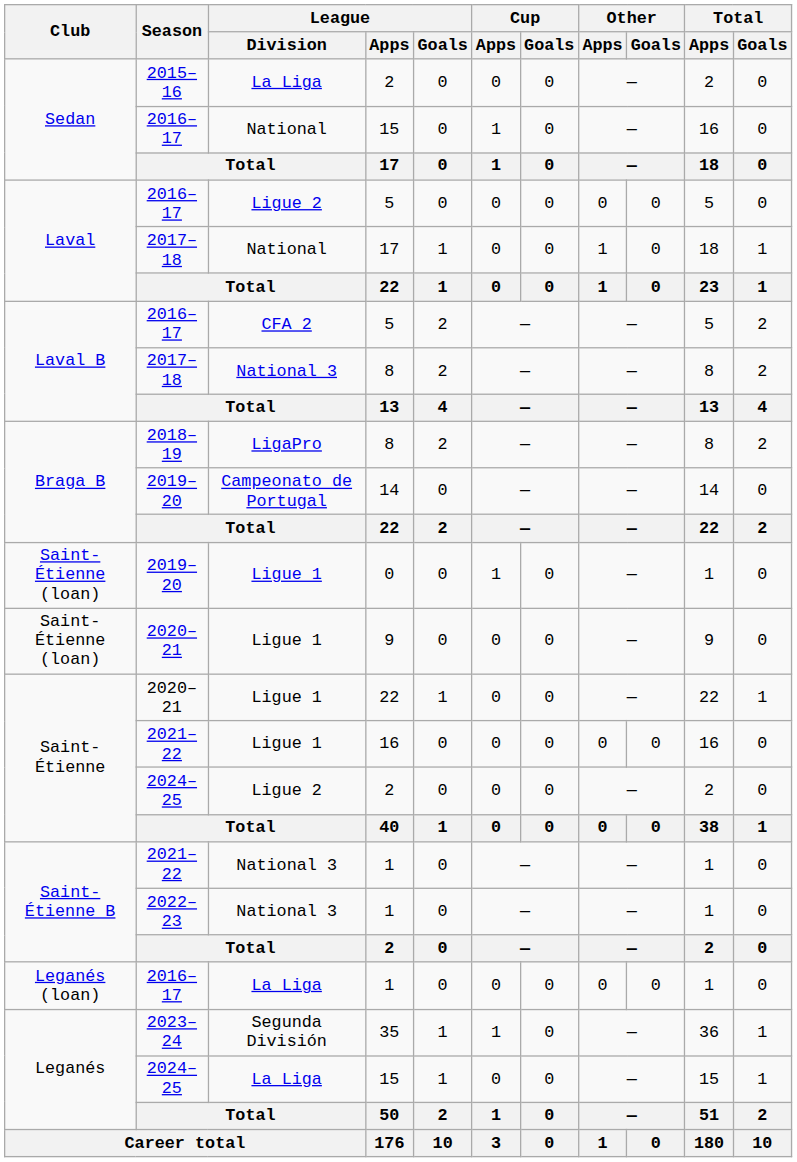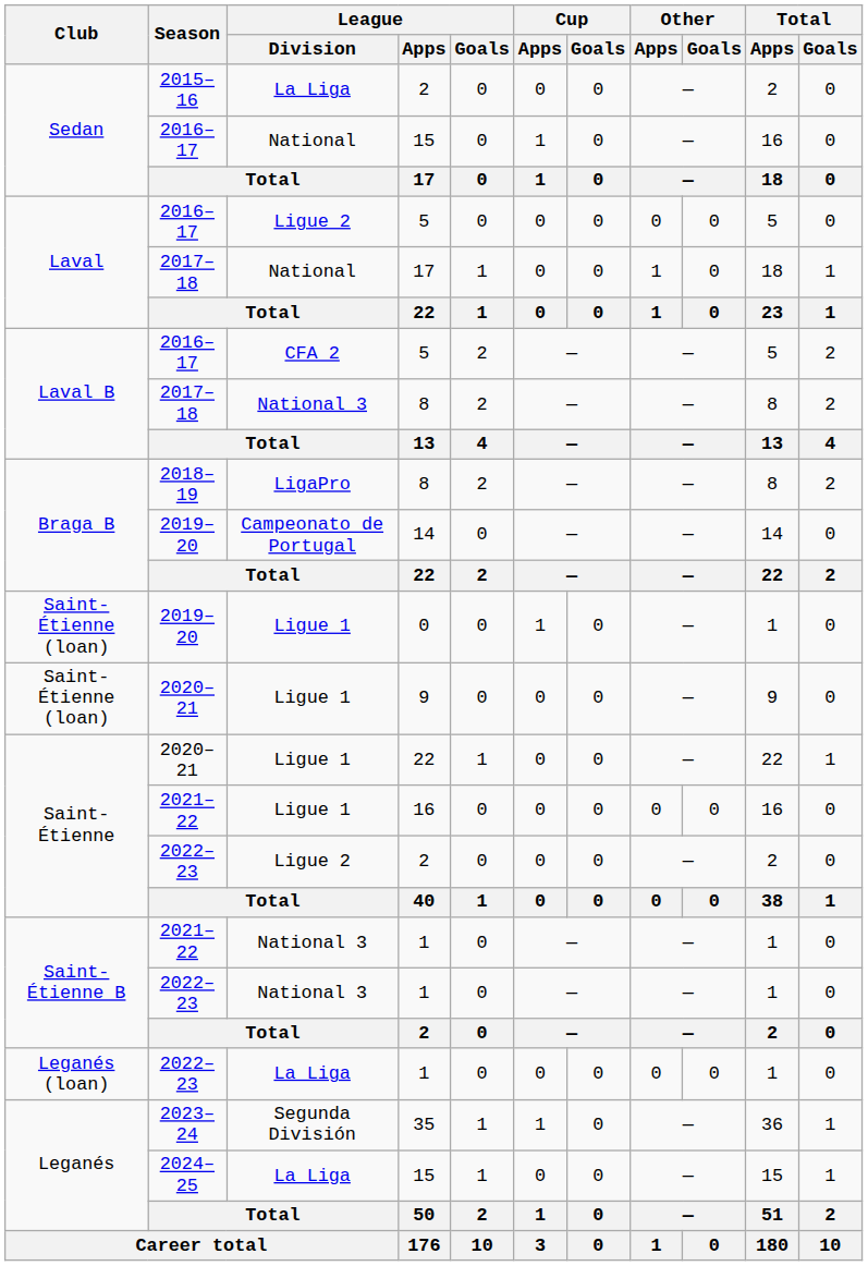 <table class="wikitable" style="text-align:center">
 <tr>
 <th rowspan="2">Club</th>
 <th rowspan="2">Season</th>
 <th colspan="3">League</th>
 <th colspan="2">Cup</th>
 <th colspan="2">Other</th>
 <th colspan="2">Total</th>
 </tr>
 <tr>
 <th>Division</th>
 <th>Apps</th>
 <th>Goals</th>
 <th>Apps</th>
 <th>Goals</th>
 <th>Apps</th>
 <th>Goals</th>
 <th>Apps</th>
 <th>Goals</th>
 </tr>
 <tr>
 <td rowspan="3"><a href='#'>Sedan</a></td>
 <td><a href='#'>2015–16</a></td>
 <td><a href='#'>La Liga</a></td>
 <td>2</td>
 <td>0</td>
 <td>0</td>
 <td>0</td>
 <td colspan="2">—</td>
 <td>2</td>
 <td>0</td>
 </tr>
 <tr>
 <td><a href='#'>2016–17</a></td>
 <td>National</td>
 <td>15</td>
 <td>0</td>
 <td>1</td>
 <td>0</td>
 <td colspan="2">—</td>
 <td>16</td>
 <td>0</td>
 </tr>
 <tr>
 <th colspan="2">Total</th>
 <th>17</th>
 <th>0</th>
 <th>1</th>
 <th>0</th>
 <th colspan="2">—</th>
 <th>18</th>
 <th>0</th>
 </tr>
 <tr>
 <td rowspan="3"><a href='#'>Laval</a></td>
 <td><a href='#'>2016–17</a></td>
 <td><a href='#'>Ligue 2</a></td>
 <td>5</td>
 <td>0</td>
 <td>0</td>
 <td>0</td>
 <td>0</td>
 <td>0</td>
 <td>5</td>
 <td>0</td>
 </tr>
 <tr>
 <td><a href='#'>2017–18</a></td>
 <td>National</td>
 <td>17</td>
 <td>1</td>
 <td>0</td>
 <td>0</td>
 <td>1</td>
 <td>0</td>
 <td>18</td>
 <td>1</td>
 </tr>
 <tr>
 <th colspan="2">Total</th>
 <th>22</th>
 <th>1</th>
 <th>0</th>
 <th>0</th>
 <th>1</th>
 <th>0</th>
 <th>23</th>
 <th>1</th>
 </tr>
 <tr>
 <td rowspan="3"><a href='#'>Laval B</a></td>
 <td><a href='#'>2016–17</a></td>
 <td><a href='#'>CFA 2</a></td>
 <td>5</td>
 <td>2</td>
 <td colspan="2">—</td>
 <td colspan="2">—</td>
 <td>5</td>
 <td>2</td>
 </tr>
 <tr>
 <td><a href='#'>2017–18</a></td>
 <td><a href='#'>National 3</a></td>
 <td>8</td>
 <td>2</td>
 <td colspan="2">—</td>
 <td colspan="2">—</td>
 <td>8</td>
 <td>2</td>
 </tr>
 <tr>
 <th colspan="2">Total</th>
 <th>13</th>
 <th>4</th>
 <th colspan="2">—</th>
 <th colspan="2">—</th>
 <th>13</th>
 <th>4</th>
 </tr>
 <tr>
 <td rowspan="3"><a href='#'>Braga B</a></td>
 <td><a href='#'>2018–19</a></td>
 <td><a href='#'>LigaPro</a></td>
 <td>8</td>
 <td>2</td>
 <td colspan="2">—</td>
 <td colspan="2">—</td>
 <td>8</td>
 <td>2</td>
 </tr>
 <tr>
 <td><a href='#'>2019–20</a></td>
 <td><a href='#'>Campeonato de Portugal</a></td>
 <td>14</td>
 <td>0</td>
 <td colspan="2">—</td>
 <td colspan="2">—</td>
 <td>14</td>
 <td>0</td>
 </tr>
 <tr>
 <th colspan="2">Total</th>
 <th>22</th>
 <th>2</th>
 <th colspan="2">—</th>
 <th colspan="2">—</th>
 <th>22</th>
 <th>2</th>
 </tr>
 <tr>
 <td><a href='#'>Saint-Étienne</a> (loan)</td>
 <td><a href='#'>2019–20</a></td>
 <td><a href='#'>Ligue 1</a></td>
 <td>0</td>
 <td>0</td>
 <td>1</td>
 <td>0</td>
 <td colspan="2">—</td>
 <td>1</td>
 <td>0</td>
 </tr>
 <tr>
 <td>Saint-Étienne (loan)</td>
 <td><a href='#'>2020–21</a></td>
 <td>Ligue 1</td>
 <td>9</td>
 <td>0</td>
 <td>0</td>
 <td>0</td>
 <td colspan="2">—</td>
 <td>9</td>
 <td>0</td>
 </tr>
 <tr>
 <td rowspan="4">Saint-Étienne</td>
 <td>2020–21</td>
 <td>Ligue 1</td>
 <td>22</td>
 <td>1</td>
 <td>0</td>
 <td>0</td>
 <td colspan="2">—</td>
 <td>22</td>
 <td>1</td>
 </tr>
 <tr>
 <td><a href='#'>2021–22</a></td>
 <td>Ligue 1</td>
 <td>16</td>
 <td>0</td>
 <td>0</td>
 <td>0</td>
 <td>0</td>
 <td>0</td>
 <td>16</td>
 <td>0</td>
 </tr>
 <tr>
-<td><a href='#'>2024–25</a></td>
+<td><a href='#'>2022–23</a></td>
 <td>Ligue 2</td>
 <td>2</td>
 <td>0</td>
 <td>0</td>
 <td>0</td>
 <td colspan="2">—</td>
 <td>2</td>
 <td>0</td>
 </tr>
 <tr>
 <th colspan="2">Total</th>
 <th>40</th>
 <th>1</th>
 <th>0</th>
 <th>0</th>
 <th>0</th>
 <th>0</th>
 <th>38</th>
 <th>1</th>
 </tr>
 <tr>
 <td rowspan="3"><a href='#'>Saint-Étienne B</a></td>
 <td><a href='#'>2021–22</a></td>
 <td>National 3</td>
 <td>1</td>
 <td>0</td>
 <td colspan="2">—</td>
 <td colspan="2">—</td>
 <td>1</td>
 <td>0</td>
 </tr>
 <tr>
 <td><a href='#'>2022–23</a></td>
 <td>National 3</td>
 <td>1</td>
 <td>0</td>
 <td colspan="2">—</td>
 <td colspan="2">—</td>
 <td>1</td>
 <td>0</td>
 </tr>
 <tr>
 <th colspan="2">Total</th>
 <th>2</th>
 <th>0</th>
 <th colspan="2">—</th>
 <th colspan="2">—</th>
 <th>2</th>
 <th>0</th>
 </tr>
 <tr>
 <td><a href='#'>Leganés</a> (loan)</td>
-<td><a href='#'>2016–17</a></td>
+<td><a href='#'>2022–23</a></td>
 <td><a href='#'>La Liga</a></td>
 <td>1</td>
 <td>0</td>
 <td>0</td>
 <td>0</td>
 <td>0</td>
 <td>0</td>
 <td>1</td>
 <td>0</td>
 </tr>
 <tr>
 <td rowspan="3">Leganés</td>
 <td><a href='#'>2023–24</a></td>
 <td>Segunda División</td>
 <td>35</td>
 <td>1</td>
 <td>1</td>
 <td>0</td>
 <td colspan="2">—</td>
 <td>36</td>
 <td>1</td>
 </tr>
 <tr>
 <td><a href='#'>2024–25</a></td>
 <td><a href='#'>La Liga</a></td>
 <td>15</td>
 <td>1</td>
 <td>0</td>
 <td>0</td>
 <td colspan="2">—</td>
 <td>15</td>
 <td>1</td>
 </tr>
 <tr>
 <th colspan="2">Total</th>
 <th>50</th>
 <th>2</th>
 <th>1</th>
 <th>0</th>
 <th colspan="2">—</th>
 <th>51</th>
 <th>2</th>
 </tr>
 <tr>
 <th colspan="3">Career total</th>
 <th>176</th>
 <th>10</th>
 <th>3</th>
 <th>0</th>
 <th>1</th>
 <th>0</th>
 <th>180</th>
 <th>10</th>
 </tr>
 </table>
